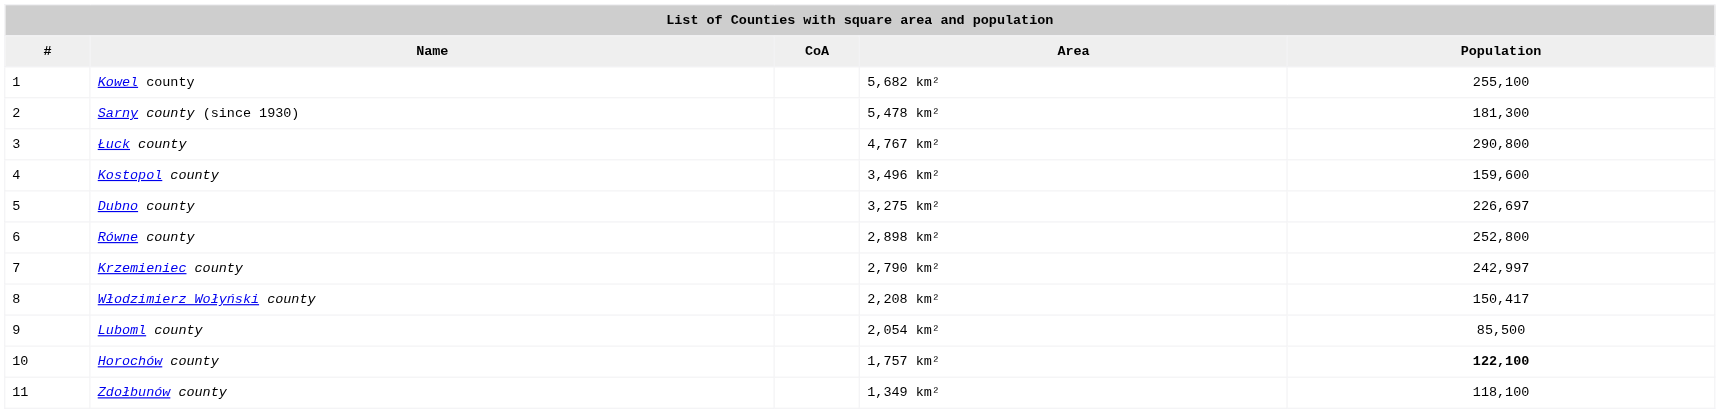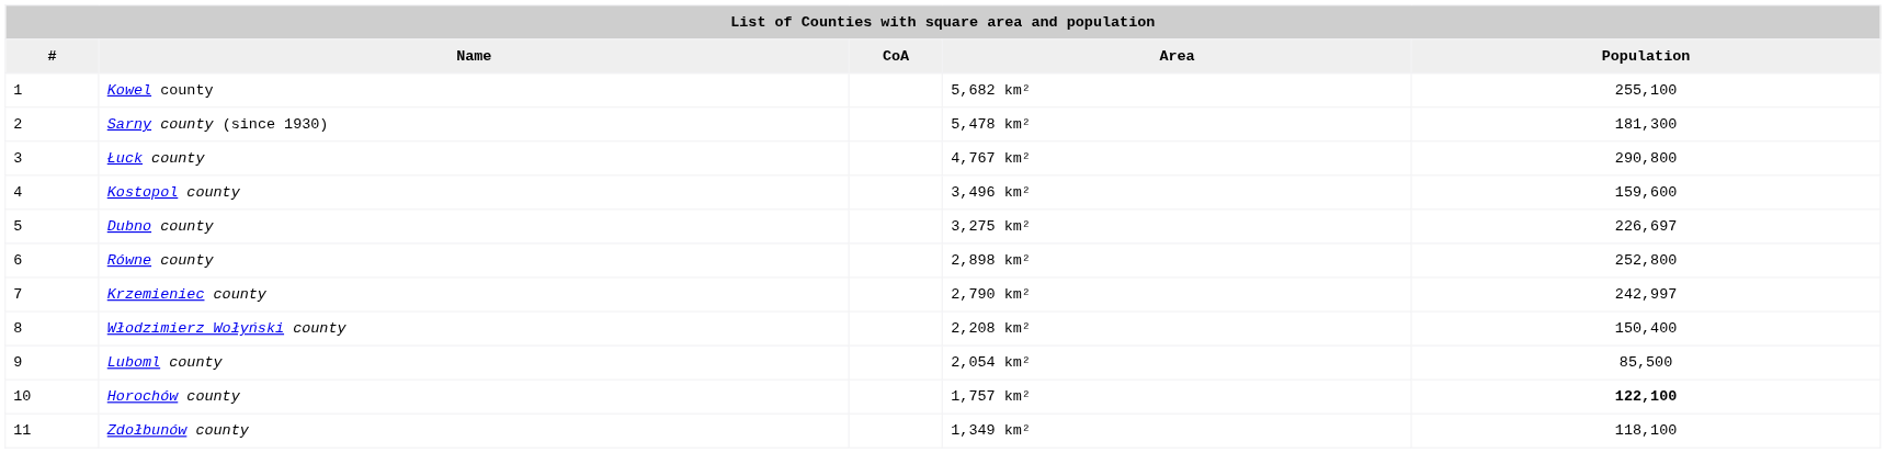 <table border="1" align="center" style="border-collapse:collapse; border-color:#f2f2f4; margin-top:1px; margin-bottom:15px; font-size:90%" cellpadding="6" width="75%">
 <tr align="center">
 <th colspan=5 bgcolor="#CECECE"><strong>List of Counties with square area and population</strong></th>
 </tr>
 <tr>
 <th bgcolor="#EFEFEF" width="5%">#</th>
 <th bgcolor="#EFEFEF" width="40%">Name</th>
 <th bgcolor="#EFEFEF" width="5%">CoA</th>
 <th bgcolor="#EFEFEF" width="25%">Area</th>
 <th bgcolor="#EFEFEF" width="25%">Population</th>
 </tr>
 <tr>
 <td>1</td>
 <td><em><a href='#'>Kowel</a></em> county</td>
 <td></td>
 <td>5,682 km²</td>
 <td align="center">255,100</td>
 </tr>
 <tr>
 <td>2</td>
 <td><em><a href='#'>Sarny</a> county</em> (since 1930)</td>
 <td></td>
 <td>5,478 km²</td>
 <td align="center">181,300</td>
 </tr>
 <tr>
 <td>3</td>
 <td><em><a href='#'>Łuck</a> county</em></td>
 <td></td>
 <td>4,767 km²</td>
 <td align="center">290,800</td>
 </tr>
 <tr>
 <td>4</td>
 <td><em><a href='#'>Kostopol</a> county</em></td>
 <td></td>
 <td>3,496 km²</td>
 <td align="center">159,600</td>
 </tr>
 <tr>
 <td>5</td>
 <td><em><a href='#'>Dubno</a> county</em></td>
 <td></td>
 <td>3,275 km²</td>
 <td align="center">226,697</td>
 </tr>
 <tr>
 <td>6</td>
 <td><em><a href='#'>Równe</a> county</em></td>
 <td></td>
 <td>2,898 km²</td>
 <td align="center">252,800</td>
 </tr>
 <tr>
 <td>7</td>
 <td><em><a href='#'>Krzemieniec</a> county</em></td>
 <td></td>
 <td>2,790 km²</td>
 <td align="center">242,997</td>
 </tr>
 <tr>
 <td>8</td>
 <td><em><a href='#'>Włodzimierz Wołyński</a> county</em></td>
 <td></td>
 <td>2,208 km²</td>
-<td align="center">150,417</td>
+<td align="center">150,400</td>
 </tr>
 <tr>
 <td>9</td>
 <td><em><a href='#'>Luboml</a> county</em></td>
 <td></td>
 <td>2,054 km²</td>
 <td align="center">85,500</td>
 </tr>
 <tr>
 <td>10</td>
 <td><em><a href='#'>Horochów</a> county</em></td>
 <td></td>
 <td>1,757 km²</td>
 <td align="center"><strong>122,100</strong></td>
 </tr>
 <tr>
 <td>11</td>
 <td><em><a href='#'>Zdołbunów</a> county</em></td>
 <td></td>
 <td>1,349 km²</td>
 <td align="center">118,100</td>
 </tr>
 </table>
